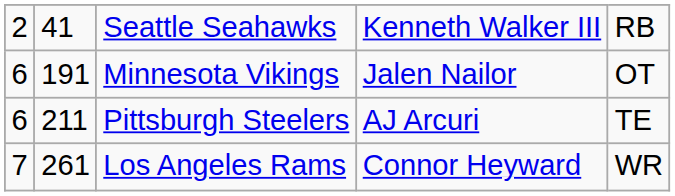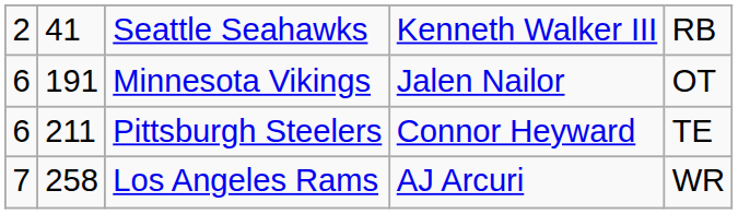 <table class="wikitable">
 <tr>
 <td>2</td>
 <td>41</td>
 <td><a href='#'>Seattle Seahawks</a></td>
 <td><a href='#'>Kenneth Walker III</a></td>
 <td>RB</td>
 </tr>
 <tr>
 <td>6</td>
 <td>191</td>
 <td><a href='#'>Minnesota Vikings</a></td>
 <td><a href='#'>Jalen Nailor</a></td>
 <td>OT</td>
 </tr>
 <tr>
 <td>6</td>
 <td>211</td>
 <td><a href='#'>Pittsburgh Steelers</a></td>
-<td><a href='#'>AJ Arcuri</a></td>
+<td><a href='#'>Connor Heyward</a></td>
 <td>TE</td>
 </tr>
 <tr>
 <td>7</td>
-<td>261</td>
+<td>258</td>
 <td><a href='#'>Los Angeles Rams</a></td>
-<td><a href='#'>Connor Heyward</a></td>
+<td><a href='#'>AJ Arcuri</a></td>
 <td>WR</td>
 </tr>
 </table>
